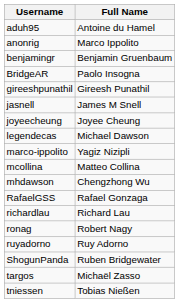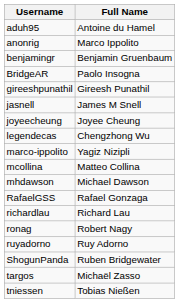 <table class="wikitable">
 <tr>
 <th>Username</th>
 <th>Full Name</th>
 </tr>
 <tr>
 <td>aduh95</td>
 <td>Antoine du Hamel</td>
 </tr>
 <tr>
 <td>anonrig</td>
 <td>Marco Ippolito</td>
 </tr>
 <tr>
 <td>benjamingr</td>
 <td>Benjamin Gruenbaum</td>
 </tr>
 <tr>
 <td>BridgeAR</td>
 <td>Paolo Insogna</td>
 </tr>
 <tr>
 <td>gireeshpunathil</td>
 <td>Gireesh Punathil</td>
 </tr>
 <tr>
 <td>jasnell</td>
 <td>James M Snell</td>
 </tr>
 <tr>
 <td>joyeecheung</td>
 <td>Joyee Cheung</td>
 </tr>
 <tr>
 <td>legendecas</td>
-<td>Michael Dawson</td>
+<td>Chengzhong Wu</td>
 </tr>
 <tr>
 <td>marco-ippolito</td>
 <td>Yagiz Nizipli</td>
 </tr>
 <tr>
 <td>mcollina</td>
 <td>Matteo Collina</td>
 </tr>
 <tr>
 <td>mhdawson</td>
-<td>Chengzhong Wu</td>
+<td>Michael Dawson</td>
 </tr>
 <tr>
 <td>RafaelGSS</td>
 <td>Rafael Gonzaga</td>
 </tr>
 <tr>
 <td>richardlau</td>
 <td>Richard Lau</td>
 </tr>
 <tr>
 <td>ronag</td>
 <td>Robert Nagy</td>
 </tr>
 <tr>
 <td>ruyadorno</td>
 <td>Ruy Adorno</td>
 </tr>
 <tr>
 <td>ShogunPanda</td>
 <td>Ruben Bridgewater</td>
 </tr>
 <tr>
 <td>targos</td>
 <td>Michaël Zasso</td>
 </tr>
 <tr>
 <td>tniessen</td>
 <td>Tobias Nießen</td>
 </tr>
 </table>
